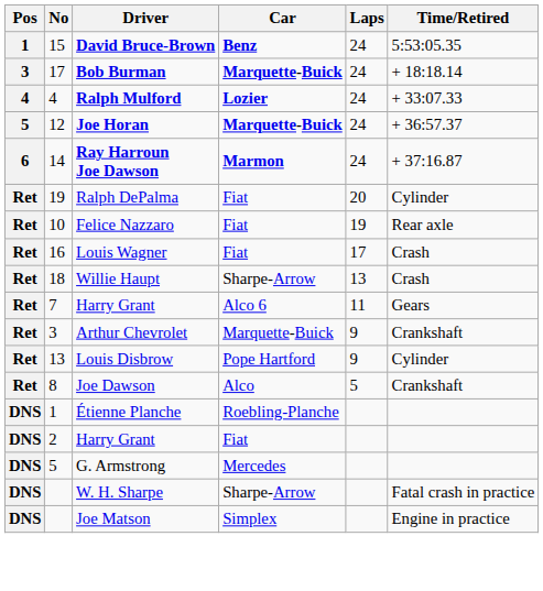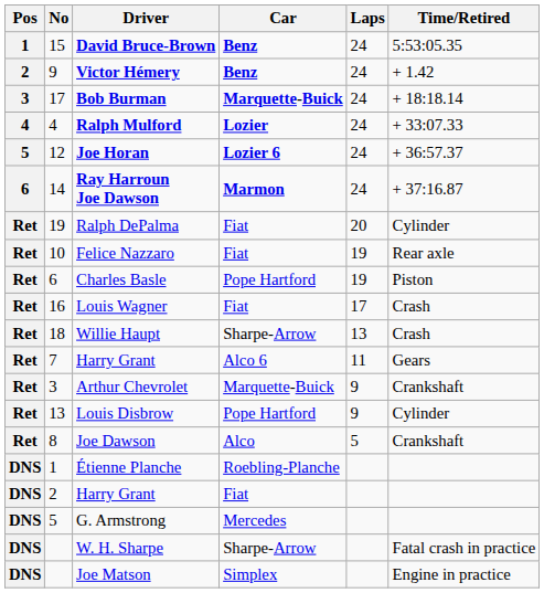 <table class="wikitable" style="font-size: 95%;">
 <tr>
 <th>Pos</th>
 <th>No</th>
 <th>Driver</th>
 <th>Car</th>
 <th>Laps</th>
 <th>Time/Retired</th>
 </tr>
 <tr>
 <th>1</th>
 <td>15</td>
 <td> <strong><a href='#'>David Bruce-Brown</a></strong></td>
 <td><strong><a href='#'>Benz</a></strong></td>
 <td>24</td>
 <td>5:53:05.35</td>
+</tr>
+<tr>
+<th>2</th>
+<td>9</td>
+<td> <strong><a href='#'>Victor Hémery</a></strong></td>
+<td><strong><a href='#'>Benz</a></strong></td>
+<td>24</td>
+<td>+ 1.42</td>
 </tr>
 <tr>
 <th>3</th>
 <td>17</td>
 <td> <strong><a href='#'>Bob Burman</a></strong></td>
 <td><strong><a href='#'>Marquette</a>-<a href='#'>Buick</a></strong></td>
 <td>24</td>
 <td>+ 18:18.14</td>
 </tr>
 <tr>
 <th>4</th>
 <td>4</td>
 <td> <strong><a href='#'>Ralph Mulford</a></strong></td>
 <td><strong><a href='#'>Lozier</a></strong></td>
 <td>24</td>
 <td>+ 33:07.33</td>
 </tr>
 <tr>
 <th>5</th>
 <td>12</td>
 <td> <strong><a href='#'>Joe Horan</a></strong></td>
-<td><strong><a href='#'>Marquette</a>-<a href='#'>Buick</a></strong></td>
+<td><strong><a href='#'>Lozier 6</a></strong></td>
 <td>24</td>
 <td>+ 36:57.37</td>
 </tr>
 <tr>
 <th>6</th>
 <td>14</td>
 <td> <strong><a href='#'>Ray Harroun</a></strong><br> <strong><a href='#'>Joe Dawson</a></strong></td>
 <td><strong><a href='#'>Marmon</a></strong></td>
 <td>24</td>
 <td>+ 37:16.87</td>
 </tr>
 <tr>
 <th>Ret</th>
 <td>19</td>
 <td> <a href='#'>Ralph DePalma</a></td>
 <td><a href='#'>Fiat</a></td>
 <td>20</td>
 <td>Cylinder</td>
 </tr>
 <tr>
 <th>Ret</th>
 <td>10</td>
 <td> <a href='#'>Felice Nazzaro</a></td>
 <td><a href='#'>Fiat</a></td>
 <td>19</td>
 <td>Rear axle</td>
+</tr>
+<tr>
+<th>Ret</th>
+<td>6</td>
+<td> <a href='#'>Charles Basle</a></td>
+<td><a href='#'>Pope Hartford</a></td>
+<td>19</td>
+<td>Piston</td>
 </tr>
 <tr>
 <th>Ret</th>
 <td>16</td>
 <td> <a href='#'>Louis Wagner</a></td>
 <td><a href='#'>Fiat</a></td>
 <td>17</td>
 <td>Crash</td>
 </tr>
 <tr>
 <th>Ret</th>
 <td>18</td>
 <td> <a href='#'>Willie Haupt</a></td>
 <td>Sharpe-<a href='#'>Arrow</a></td>
 <td>13</td>
 <td>Crash</td>
 </tr>
 <tr>
 <th>Ret</th>
 <td>7</td>
 <td> <a href='#'>Harry Grant</a></td>
 <td><a href='#'>Alco 6</a></td>
 <td>11</td>
 <td>Gears</td>
 </tr>
 <tr>
 <th>Ret</th>
 <td>3</td>
 <td> <a href='#'>Arthur Chevrolet</a></td>
 <td><a href='#'>Marquette</a>-<a href='#'>Buick</a></td>
 <td>9</td>
 <td>Crankshaft</td>
 </tr>
 <tr>
 <th>Ret</th>
 <td>13</td>
 <td> <a href='#'>Louis Disbrow</a></td>
 <td><a href='#'>Pope Hartford</a></td>
 <td>9</td>
 <td>Cylinder</td>
 </tr>
 <tr>
 <th>Ret</th>
 <td>8</td>
 <td> <a href='#'>Joe Dawson</a></td>
 <td><a href='#'>Alco</a></td>
 <td>5</td>
 <td>Crankshaft</td>
 </tr>
 <tr>
 <th>DNS</th>
 <td>1</td>
 <td> <a href='#'>Étienne Planche</a></td>
 <td><a href='#'>Roebling-Planche</a></td>
 <td></td>
 <td></td>
 </tr>
 <tr>
 <th>DNS</th>
 <td>2</td>
 <td> <a href='#'>Harry Grant</a></td>
 <td><a href='#'>Fiat</a></td>
 <td></td>
 <td></td>
 </tr>
 <tr>
 <th>DNS</th>
 <td>5</td>
 <td> G. Armstrong</td>
 <td><a href='#'>Mercedes</a></td>
 <td></td>
 <td></td>
 </tr>
 <tr>
 <th>DNS</th>
 <td></td>
 <td> <a href='#'>W. H. Sharpe</a></td>
 <td>Sharpe-<a href='#'>Arrow</a></td>
 <td></td>
 <td>Fatal crash in practice</td>
 </tr>
 <tr>
 <th>DNS</th>
 <td></td>
 <td> <a href='#'>Joe Matson</a></td>
 <td><a href='#'>Simplex</a></td>
 <td></td>
 <td>Engine in practice</td>
 </tr>
 </table>
